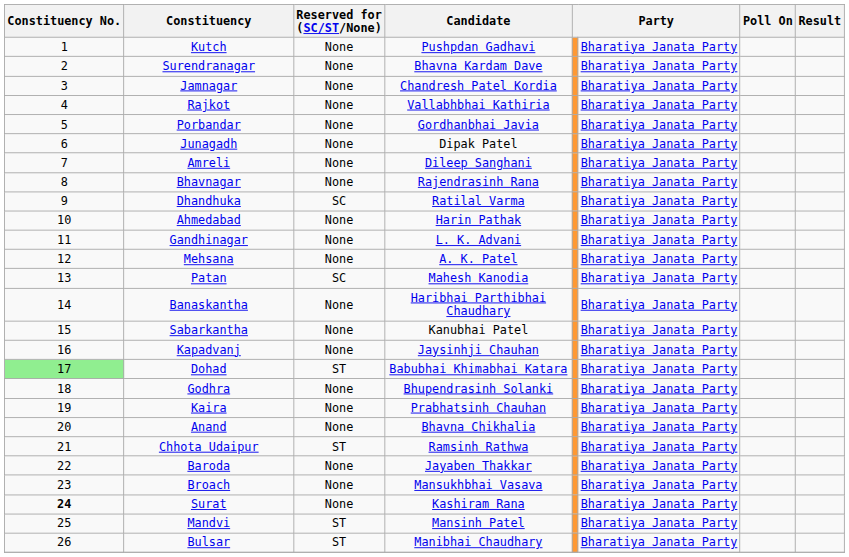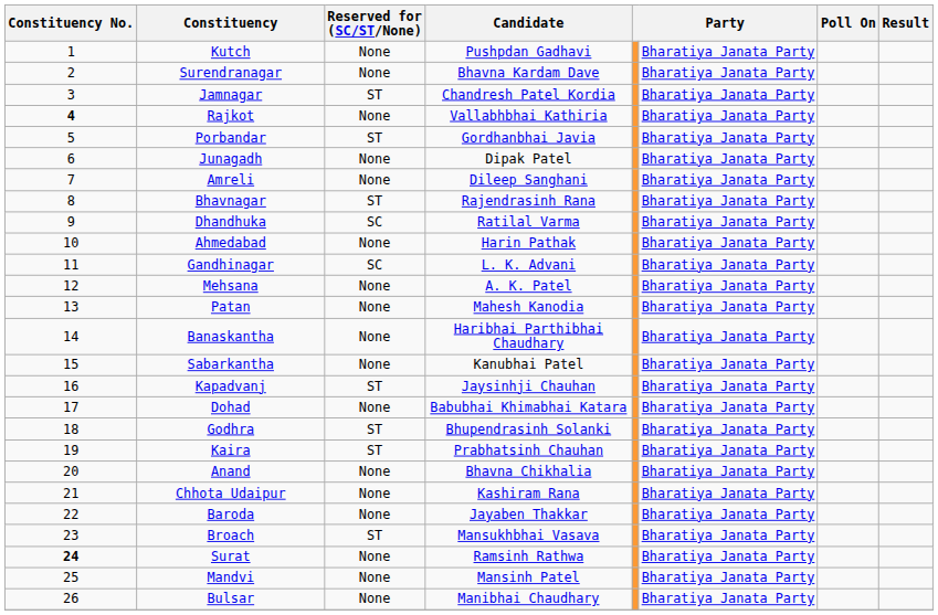 <table class="wikitable sortable" style="text-align:center">
 <tr>
 <th>Constituency No.</th>
 <th style="width:180px;">Constituency</th>
 <th>Reserved for<br>(<a href='#'>SC/ST</a>/None)</th>
 <th style="width:200px;">Candidate</th>
 <th colspan="2">Party</th>
 <th>Poll On</th>
 <th>Result</th>
 </tr>
 <tr>
 <td>1</td>
 <td><a href='#'>Kutch</a></td>
 <td>None</td>
 <td><a href='#'>Pushpdan Gadhavi</a></td>
 <td bgcolor=#FF9933></td>
 <td><a href='#'>Bharatiya Janata Party</a></td>
 <td></td>
 <td></td>
 </tr>
 <tr>
 <td>2</td>
 <td><a href='#'>Surendranagar</a></td>
 <td>None</td>
 <td><a href='#'>Bhavna Kardam Dave</a></td>
 <td bgcolor=#FF9933></td>
 <td><a href='#'>Bharatiya Janata Party</a></td>
 <td></td>
 <td></td>
 </tr>
 <tr>
 <td>3</td>
 <td><a href='#'>Jamnagar</a></td>
-<td>None</td>
+<td>ST</td>
 <td><a href='#'>Chandresh Patel Kordia</a></td>
 <td bgcolor=#FF9933></td>
 <td><a href='#'>Bharatiya Janata Party</a></td>
 <td></td>
 <td></td>
 </tr>
 <tr>
-<td>4</td>
+<td><strong>4</strong></td>
 <td><a href='#'>Rajkot</a></td>
 <td>None</td>
 <td><a href='#'>Vallabhbhai Kathiria</a></td>
 <td bgcolor=#FF9933></td>
 <td><a href='#'>Bharatiya Janata Party</a></td>
 <td></td>
 <td></td>
 </tr>
 <tr>
 <td>5</td>
 <td><a href='#'>Porbandar</a></td>
-<td>None</td>
+<td>ST</td>
 <td><a href='#'>Gordhanbhai Javia</a></td>
 <td bgcolor=#FF9933></td>
 <td><a href='#'>Bharatiya Janata Party</a></td>
 <td></td>
 <td></td>
 </tr>
 <tr>
 <td>6</td>
 <td><a href='#'>Junagadh</a></td>
 <td>None</td>
 <td>Dipak Patel</td>
 <td bgcolor=#FF9933></td>
 <td><a href='#'>Bharatiya Janata Party</a></td>
 <td></td>
 <td></td>
 </tr>
 <tr>
 <td>7</td>
 <td><a href='#'>Amreli</a></td>
 <td>None</td>
 <td><a href='#'>Dileep Sanghani</a></td>
 <td bgcolor=#FF9933></td>
 <td><a href='#'>Bharatiya Janata Party</a></td>
 <td></td>
 <td></td>
 </tr>
 <tr>
 <td>8</td>
 <td><a href='#'>Bhavnagar</a></td>
-<td>None</td>
+<td>ST</td>
 <td><a href='#'>Rajendrasinh Rana</a></td>
 <td bgcolor=#FF9933></td>
 <td><a href='#'>Bharatiya Janata Party</a></td>
 <td></td>
 <td></td>
 </tr>
 <tr>
 <td>9</td>
 <td><a href='#'>Dhandhuka</a></td>
 <td>SC</td>
 <td><a href='#'>Ratilal Varma</a></td>
 <td bgcolor=#FF9933></td>
 <td><a href='#'>Bharatiya Janata Party</a></td>
 <td></td>
 <td></td>
 </tr>
 <tr>
 <td>10</td>
 <td><a href='#'>Ahmedabad</a></td>
 <td>None</td>
 <td><a href='#'>Harin Pathak</a></td>
 <td bgcolor=#FF9933></td>
 <td><a href='#'>Bharatiya Janata Party</a></td>
 <td></td>
 <td></td>
 </tr>
 <tr>
 <td>11</td>
 <td><a href='#'>Gandhinagar</a></td>
-<td>None</td>
+<td>SC</td>
 <td><a href='#'>L. K. Advani</a></td>
 <td bgcolor=#FF9933></td>
 <td><a href='#'>Bharatiya Janata Party</a></td>
 <td></td>
 <td></td>
 </tr>
 <tr>
 <td>12</td>
 <td><a href='#'>Mehsana</a></td>
 <td>None</td>
 <td><a href='#'>A. K. Patel</a></td>
 <td bgcolor=#FF9933></td>
 <td><a href='#'>Bharatiya Janata Party</a></td>
 <td></td>
 <td></td>
 </tr>
 <tr>
 <td>13</td>
 <td><a href='#'>Patan</a></td>
-<td>SC</td>
+<td>None</td>
 <td><a href='#'>Mahesh Kanodia</a></td>
 <td bgcolor=#FF9933></td>
 <td><a href='#'>Bharatiya Janata Party</a></td>
 <td></td>
 <td></td>
 </tr>
 <tr>
 <td>14</td>
 <td><a href='#'>Banaskantha</a></td>
 <td>None</td>
 <td><a href='#'>Haribhai Parthibhai Chaudhary</a></td>
 <td bgcolor=#FF9933></td>
 <td><a href='#'>Bharatiya Janata Party</a></td>
 <td></td>
 <td></td>
 </tr>
 <tr>
 <td>15</td>
 <td><a href='#'>Sabarkantha</a></td>
 <td>None</td>
 <td>Kanubhai Patel</td>
 <td bgcolor=#FF9933></td>
 <td><a href='#'>Bharatiya Janata Party</a></td>
 <td></td>
 <td></td>
 </tr>
 <tr>
 <td>16</td>
 <td><a href='#'>Kapadvanj</a></td>
-<td>None</td>
+<td>ST</td>
 <td><a href='#'>Jaysinhji Chauhan</a></td>
 <td bgcolor=#FF9933></td>
 <td><a href='#'>Bharatiya Janata Party</a></td>
 <td></td>
 <td></td>
 </tr>
 <tr>
-<td style="background: lightgreen;">17</td>
+<td>17</td>
 <td><a href='#'>Dohad</a></td>
-<td>ST</td>
+<td>None</td>
 <td><a href='#'>Babubhai Khimabhai Katara</a></td>
 <td bgcolor=#FF9933></td>
 <td><a href='#'>Bharatiya Janata Party</a></td>
 <td></td>
 <td></td>
 </tr>
 <tr>
 <td>18</td>
 <td><a href='#'>Godhra</a></td>
-<td>None</td>
+<td>ST</td>
 <td><a href='#'>Bhupendrasinh Solanki</a></td>
 <td bgcolor=#FF9933></td>
 <td><a href='#'>Bharatiya Janata Party</a></td>
 <td></td>
 <td></td>
 </tr>
 <tr>
 <td>19</td>
 <td><a href='#'>Kaira</a></td>
-<td>None</td>
+<td>ST</td>
 <td><a href='#'>Prabhatsinh Chauhan</a></td>
 <td bgcolor=#FF9933></td>
 <td><a href='#'>Bharatiya Janata Party</a></td>
 <td></td>
 <td></td>
 </tr>
 <tr>
 <td>20</td>
 <td><a href='#'>Anand</a></td>
 <td>None</td>
 <td><a href='#'>Bhavna Chikhalia</a></td>
 <td bgcolor=#FF9933></td>
 <td><a href='#'>Bharatiya Janata Party</a></td>
 <td></td>
 <td></td>
 </tr>
 <tr>
 <td>21</td>
 <td><a href='#'>Chhota Udaipur</a></td>
-<td>ST</td>
-<td><a href='#'>Ramsinh Rathwa</a></td>
+<td>None</td>
+<td><a href='#'>Kashiram Rana</a></td>
 <td bgcolor=#FF9933></td>
 <td><a href='#'>Bharatiya Janata Party</a></td>
 <td></td>
 <td></td>
 </tr>
 <tr>
 <td>22</td>
 <td><a href='#'>Baroda</a></td>
 <td>None</td>
 <td><a href='#'>Jayaben Thakkar</a></td>
 <td bgcolor=#FF9933></td>
 <td><a href='#'>Bharatiya Janata Party</a></td>
 <td></td>
 <td></td>
 </tr>
 <tr>
 <td>23</td>
 <td><a href='#'>Broach</a></td>
-<td>None</td>
+<td>ST</td>
 <td><a href='#'>Mansukhbhai Vasava</a></td>
 <td bgcolor=#FF9933></td>
 <td><a href='#'>Bharatiya Janata Party</a></td>
 <td></td>
 <td></td>
 </tr>
 <tr>
 <td><strong>24</strong></td>
 <td><a href='#'>Surat</a></td>
 <td>None</td>
-<td><a href='#'>Kashiram Rana</a></td>
+<td><a href='#'>Ramsinh Rathwa</a></td>
 <td bgcolor=#FF9933></td>
 <td><a href='#'>Bharatiya Janata Party</a></td>
 <td></td>
 <td></td>
 </tr>
 <tr>
 <td>25</td>
 <td><a href='#'>Mandvi</a></td>
-<td>ST</td>
+<td>None</td>
 <td><a href='#'>Mansinh Patel</a></td>
 <td bgcolor=#FF9933></td>
 <td><a href='#'>Bharatiya Janata Party</a></td>
 <td></td>
 <td></td>
 </tr>
 <tr>
 <td>26</td>
 <td><a href='#'>Bulsar</a></td>
-<td>ST</td>
+<td>None</td>
 <td><a href='#'>Manibhai Chaudhary</a></td>
 <td bgcolor=#FF9933></td>
 <td><a href='#'>Bharatiya Janata Party</a></td>
 <td></td>
 <td></td>
 </tr>
 <tr>
 </tr>
 </table>
